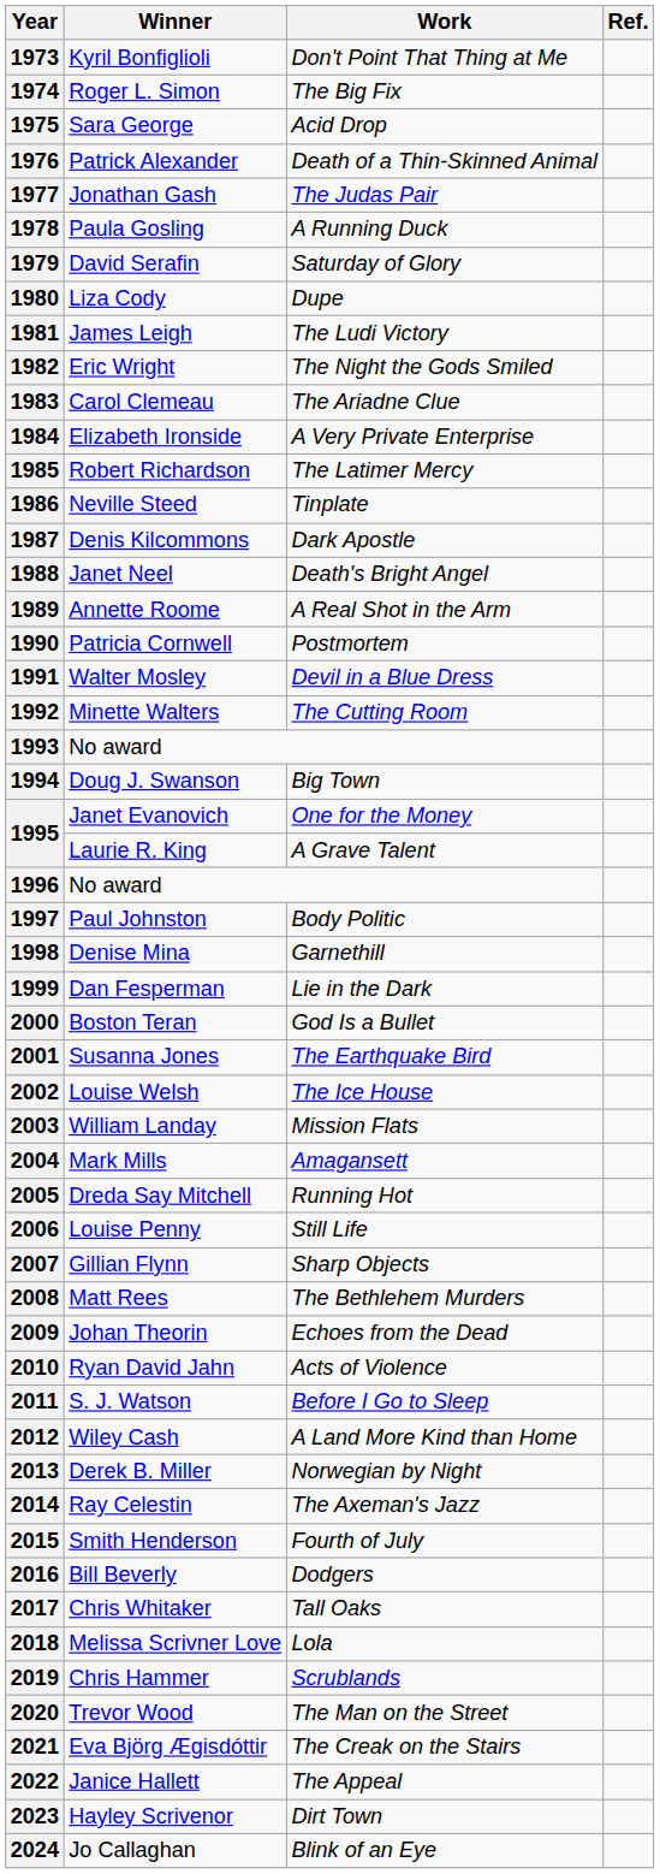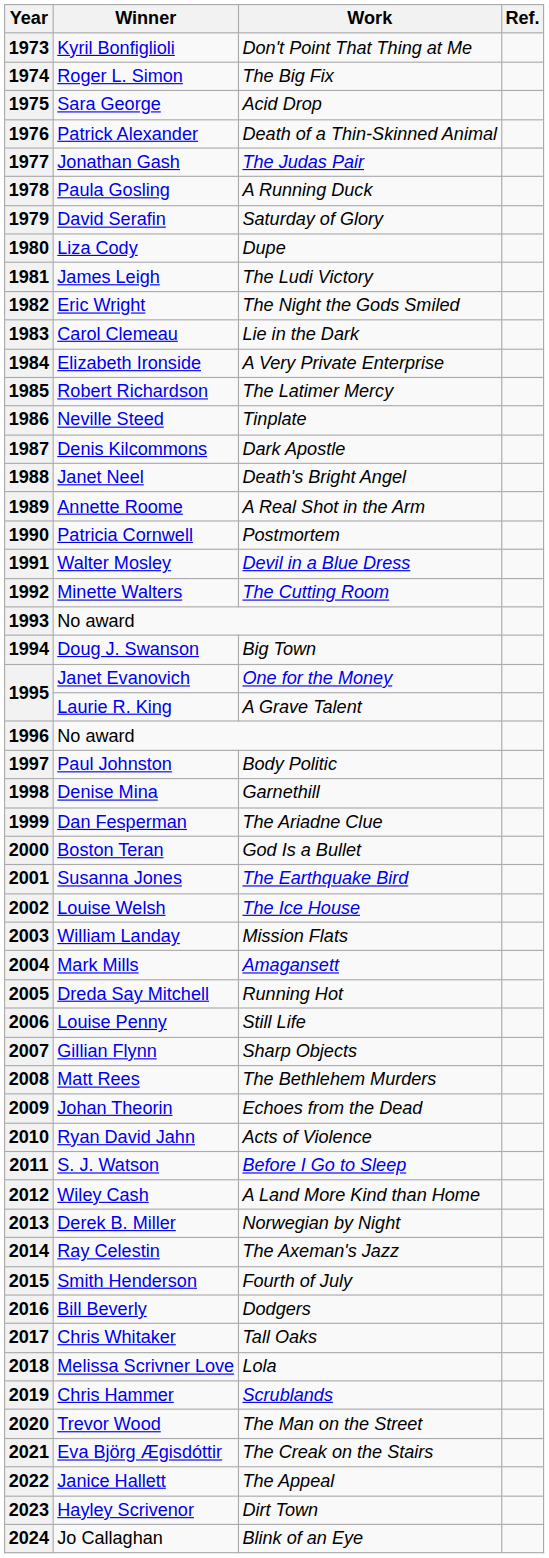 <table class="wikitable sortable">
 <tr>
 <th>Year</th>
 <th>Winner</th>
 <th>Work</th>
 <th>Ref.</th>
 </tr>
 <tr>
 <th>1973</th>
 <td><a href='#'>Kyril Bonfiglioli</a></td>
 <td><em>Don't Point That Thing at Me</em></td>
 <td></td>
 </tr>
 <tr>
 <th>1974</th>
 <td><a href='#'>Roger L. Simon</a></td>
 <td><em>The Big Fix</em></td>
 <td></td>
 </tr>
 <tr>
 <th>1975</th>
 <td><a href='#'>Sara George</a></td>
 <td><em>Acid Drop</em></td>
 <td></td>
 </tr>
 <tr>
 <th>1976</th>
 <td><a href='#'>Patrick Alexander</a></td>
 <td><em>Death of a Thin-Skinned Animal</em></td>
 <td></td>
 </tr>
 <tr>
 <th>1977</th>
 <td><a href='#'>Jonathan Gash</a></td>
 <td><em><a href='#'>The Judas Pair</a></em></td>
 <td></td>
 </tr>
 <tr>
 <th>1978</th>
 <td><a href='#'>Paula Gosling</a></td>
 <td><em>A Running Duck</em></td>
 <td></td>
 </tr>
 <tr>
 <th>1979</th>
 <td><a href='#'>David Serafin</a></td>
 <td><em>Saturday of Glory</em></td>
 <td></td>
 </tr>
 <tr>
 <th>1980</th>
 <td><a href='#'>Liza Cody</a></td>
 <td><em>Dupe</em></td>
 <td></td>
 </tr>
 <tr>
 <th>1981</th>
 <td><a href='#'>James Leigh</a></td>
 <td><em>The Ludi Victory</em></td>
 <td></td>
 </tr>
 <tr>
 <th>1982</th>
 <td><a href='#'>Eric Wright</a></td>
 <td><em>The Night the Gods Smiled</em></td>
 <td></td>
 </tr>
 <tr>
 <th>1983</th>
 <td><a href='#'>Carol Clemeau</a></td>
-<td><em>The Ariadne Clue</em></td>
+<td><em>Lie in the Dark</em></td>
 <td></td>
 </tr>
 <tr>
 <th>1984</th>
 <td><a href='#'>Elizabeth Ironside</a></td>
 <td><em>A Very Private Enterprise</em></td>
 <td></td>
 </tr>
 <tr>
 <th>1985</th>
 <td><a href='#'>Robert Richardson</a></td>
 <td><em>The Latimer Mercy</em></td>
 <td></td>
 </tr>
 <tr>
 <th>1986</th>
 <td><a href='#'>Neville Steed</a></td>
 <td><em>Tinplate</em></td>
 <td></td>
 </tr>
 <tr>
 <th>1987</th>
 <td><a href='#'>Denis Kilcommons</a></td>
 <td><em>Dark Apostle</em></td>
 <td></td>
 </tr>
 <tr>
 <th>1988</th>
 <td><a href='#'>Janet Neel</a></td>
 <td><em>Death's Bright Angel</em></td>
 <td></td>
 </tr>
 <tr>
 <th>1989</th>
 <td><a href='#'>Annette Roome</a></td>
 <td><em>A Real Shot in the Arm</em></td>
 <td></td>
 </tr>
 <tr>
 <th>1990</th>
 <td><a href='#'>Patricia Cornwell</a></td>
 <td><em>Postmortem</em></td>
 <td></td>
 </tr>
 <tr>
 <th>1991</th>
 <td><a href='#'>Walter Mosley</a></td>
 <td><em><a href='#'>Devil in a Blue Dress</a></em></td>
 <td></td>
 </tr>
 <tr>
 <th>1992</th>
 <td><a href='#'>Minette Walters</a></td>
 <td><em><a href='#'>The Cutting Room</a></em></td>
 <td></td>
 </tr>
 <tr>
 <th>1993</th>
 <td colspan="2">No award</td>
 <td></td>
 </tr>
 <tr>
 <th>1994</th>
 <td><a href='#'>Doug J. Swanson</a></td>
 <td><em>Big Town</em></td>
 <td></td>
 </tr>
 <tr>
 <th rowspan="2">1995</th>
 <td><a href='#'>Janet Evanovich</a></td>
 <td><em><a href='#'>One for the Money</a></em></td>
 <td></td>
 </tr>
 <tr>
 <td><a href='#'>Laurie R. King</a></td>
 <td><em>A Grave Talent</em></td>
 <td></td>
 </tr>
 <tr>
 <th>1996</th>
 <td colspan="2">No award</td>
 <td></td>
 </tr>
 <tr>
 <th>1997</th>
 <td><a href='#'>Paul Johnston</a></td>
 <td><em>Body Politic</em></td>
 <td></td>
 </tr>
 <tr>
 <th>1998</th>
 <td><a href='#'>Denise Mina</a></td>
 <td><em>Garnethill</em></td>
 <td></td>
 </tr>
 <tr>
 <th>1999</th>
 <td><a href='#'>Dan Fesperman</a></td>
-<td><em>Lie in the Dark</em></td>
+<td><em>The Ariadne Clue</em></td>
 <td></td>
 </tr>
 <tr>
 <th>2000</th>
 <td><a href='#'>Boston Teran</a></td>
 <td><em>God Is a Bullet</em></td>
 <td></td>
 </tr>
 <tr>
 <th>2001</th>
 <td><a href='#'>Susanna Jones</a></td>
 <td><em><a href='#'>The Earthquake Bird</a></em></td>
 <td></td>
 </tr>
 <tr>
 <th>2002</th>
 <td><a href='#'>Louise Welsh</a></td>
 <td><em><a href='#'>The Ice House</a></em></td>
 <td></td>
 </tr>
 <tr>
 <th>2003</th>
 <td><a href='#'>William Landay</a></td>
 <td><em>Mission Flats</em></td>
 <td></td>
 </tr>
 <tr>
 <th>2004</th>
 <td><a href='#'>Mark Mills</a></td>
 <td><em><a href='#'>Amagansett</a></em></td>
 <td></td>
 </tr>
 <tr>
 <th>2005</th>
 <td><a href='#'>Dreda Say Mitchell</a></td>
 <td><em>Running Hot</em></td>
 <td></td>
 </tr>
 <tr>
 <th>2006</th>
 <td><a href='#'>Louise Penny</a></td>
 <td><em>Still Life</em></td>
 <td></td>
 </tr>
 <tr>
 <th>2007</th>
 <td><a href='#'>Gillian Flynn</a></td>
 <td><em>Sharp Objects</em></td>
 <td></td>
 </tr>
 <tr>
 <th>2008</th>
 <td><a href='#'>Matt Rees</a></td>
 <td><em>The Bethlehem Murders</em></td>
 <td></td>
 </tr>
 <tr>
 <th>2009</th>
 <td><a href='#'>Johan Theorin</a></td>
 <td><em>Echoes from the Dead</em></td>
 <td></td>
 </tr>
 <tr>
 <th>2010</th>
 <td><a href='#'>Ryan David Jahn</a></td>
 <td><em>Acts of Violence</em></td>
 <td></td>
 </tr>
 <tr>
 <th>2011</th>
 <td><a href='#'>S. J. Watson</a></td>
 <td><em><a href='#'>Before I Go to Sleep</a></em></td>
 <td></td>
 </tr>
 <tr>
 <th>2012</th>
 <td><a href='#'>Wiley Cash</a></td>
 <td><em>A Land More Kind than Home</em></td>
 <td></td>
 </tr>
 <tr>
 <th>2013</th>
 <td><a href='#'>Derek B. Miller</a></td>
 <td><em>Norwegian by Night</em></td>
 <td></td>
 </tr>
 <tr>
 <th>2014</th>
 <td><a href='#'>Ray Celestin</a></td>
 <td><em>The Axeman's Jazz</em></td>
 <td></td>
 </tr>
 <tr>
 <th>2015</th>
 <td><a href='#'>Smith Henderson</a></td>
 <td><em>Fourth of July</em></td>
 <td></td>
 </tr>
 <tr>
 <th>2016</th>
 <td><a href='#'>Bill Beverly</a></td>
 <td><em>Dodgers</em></td>
 <td></td>
 </tr>
 <tr>
 <th>2017</th>
 <td><a href='#'>Chris Whitaker</a></td>
 <td><em>Tall Oaks</em></td>
 <td></td>
 </tr>
 <tr>
 <th>2018</th>
 <td><a href='#'>Melissa Scrivner Love</a></td>
 <td><em>Lola</em></td>
 <td></td>
 </tr>
 <tr>
 <th>2019</th>
 <td><a href='#'>Chris Hammer</a></td>
 <td><em><a href='#'>Scrublands</a></em></td>
 <td></td>
 </tr>
 <tr>
 <th>2020</th>
 <td><a href='#'>Trevor Wood</a></td>
 <td><em>The Man on the Street</em></td>
 <td></td>
 </tr>
 <tr>
 <th>2021</th>
 <td><a href='#'>Eva Björg Ægisdóttir</a></td>
 <td><em>The Creak on the Stairs</em></td>
 <td></td>
 </tr>
 <tr>
 <th>2022</th>
 <td><a href='#'>Janice Hallett</a></td>
 <td><em>The Appeal</em></td>
 <td></td>
 </tr>
 <tr>
 <th>2023</th>
 <td><a href='#'>Hayley Scrivenor</a></td>
 <td><em>Dirt Town</em></td>
 <td></td>
 </tr>
 <tr>
 <th>2024</th>
 <td>Jo Callaghan</td>
 <td><em>Blink of an Eye</em></td>
 <td></td>
 </tr>
 </table>
